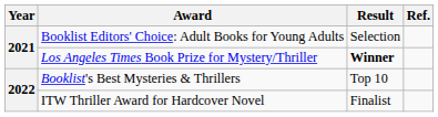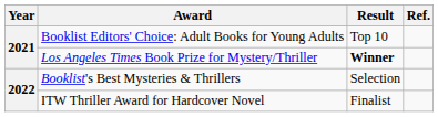 <table class="wikitable sortable">
 <tr>
 <th>Year</th>
 <th>Award</th>
 <th>Result</th>
 <th>Ref.</th>
 </tr>
 <tr>
 <th rowspan="2">2021</th>
 <td><a href='#'>Booklist Editors' Choice</a>: Adult Books for Young Adults</td>
-<td>Selection</td>
+<td>Top 10</td>
 <td></td>
 </tr>
 <tr>
 <td><a href='#'><em>Los Angeles Times</em> Book Prize for Mystery/Thriller</a></td>
 <td><strong>Winner</strong></td>
 <td></td>
 </tr>
 <tr>
 <th rowspan="2">2022</th>
 <td><em><a href='#'>Booklist</a></em>'s Best Mysteries & Thrillers</td>
-<td>Top 10</td>
+<td>Selection</td>
 <td></td>
 </tr>
 <tr>
 <td>ITW Thriller Award for Hardcover Novel</td>
 <td>Finalist</td>
 <td></td>
 </tr>
 </table>
